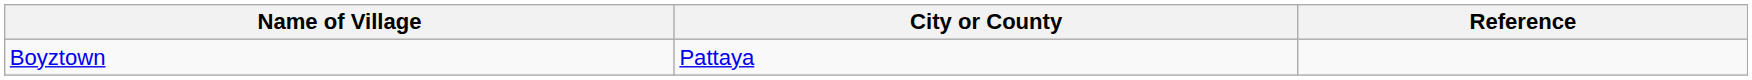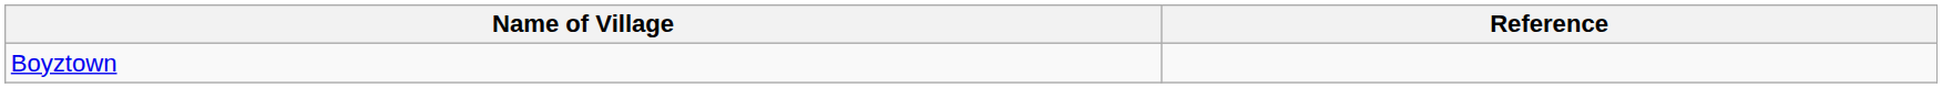 <table class="wikitable" style="width: 100%">
 <tr>
 <th>Name of Village</th>
-<th>City or County</th>
 <th>Reference</th>
 </tr>
 <tr>
 <td><a href='#'>Boyztown</a></td>
-<td><a href='#'>Pattaya</a></td>
 <td></td>
 </tr>
 </table>
